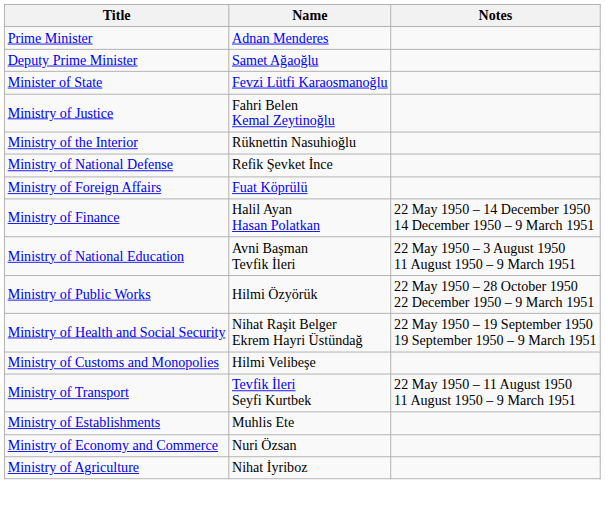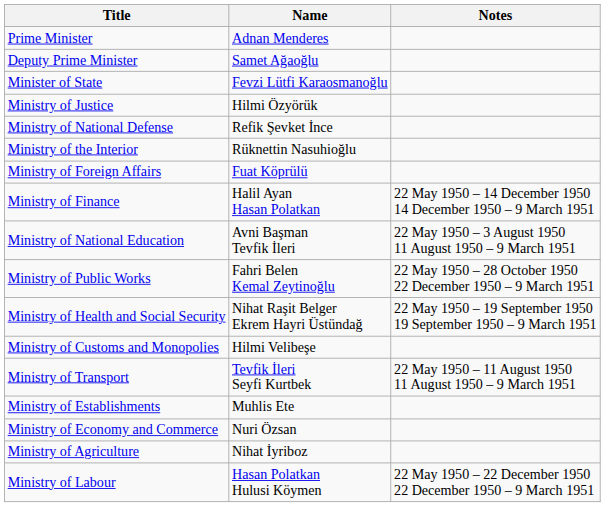 <table class="wikitable">
 <tr>
 <th>Title</th>
 <th>Name</th>
 <th>Notes</th>
 </tr>
 <tr>
 <td><a href='#'>Prime Minister</a></td>
 <td><a href='#'>Adnan Menderes</a></td>
 <td></td>
 </tr>
 <tr>
 <td><a href='#'>Deputy Prime Minister</a></td>
 <td><a href='#'>Samet Ağaoğlu</a></td>
 <td></td>
 </tr>
 <tr>
 <td><a href='#'>Minister of State</a></td>
 <td><a href='#'>Fevzi Lütfi Karaosmanoğlu</a></td>
 <td></td>
 </tr>
 <tr>
 <td><a href='#'>Ministry of Justice</a></td>
-<td>Fahri Belen<br><a href='#'>Kemal Zeytinoğlu</a></td>
+<td>Hilmi Özyörük</td>
+<td></td>
+</tr>
+<tr>
+<td><a href='#'>Ministry of National Defense</a></td>
+<td>Refik Şevket İnce</td>
 <td></td>
 </tr>
 <tr>
 <td><a href='#'>Ministry of the Interior</a></td>
 <td>Rüknettin Nasuhioğlu</td>
-<td></td>
-</tr>
-<tr>
-<td><a href='#'>Ministry of National Defense</a></td>
-<td>Refik Şevket İnce</td>
 <td></td>
 </tr>
 <tr>
 <td><a href='#'>Ministry of Foreign Affairs</a></td>
 <td><a href='#'>Fuat Köprülü</a></td>
 <td></td>
 </tr>
 <tr>
 <td><a href='#'>Ministry of Finance</a></td>
 <td>Halil Ayan<br><a href='#'>Hasan Polatkan</a></td>
 <td>22 May 1950 – 14 December 1950<br>14 December 1950 – 9 March 1951</td>
 </tr>
 <tr>
 <td><a href='#'>Ministry of National Education</a></td>
 <td>Avni Başman<br> Tevfik İleri</td>
 <td>22 May 1950 – 3 August 1950<br>11 August 1950 – 9 March 1951</td>
 </tr>
 <tr>
 <td><a href='#'>Ministry of Public Works</a></td>
-<td>Hilmi Özyörük</td>
+<td>Fahri Belen<br><a href='#'>Kemal Zeytinoğlu</a></td>
 <td>22 May 1950 – 28 October 1950<br>22 December 1950 – 9 March 1951</td>
 </tr>
 <tr>
 <td><a href='#'>Ministry of Health and Social Security</a></td>
 <td>Nihat Raşit Belger<br>Ekrem Hayri Üstündağ</td>
 <td>22 May 1950 – 19 September 1950<br> 19 September 1950 – 9 March 1951</td>
 </tr>
 <tr>
 <td><a href='#'>Ministry of Customs and Monopolies</a></td>
 <td>Hilmi Velibeşe</td>
 <td></td>
 </tr>
 <tr>
 <td><a href='#'>Ministry of Transport</a></td>
 <td><a href='#'>Tevfik İleri</a><br> Seyfi Kurtbek</td>
 <td>22 May 1950 – 11 August 1950<br>11 August 1950 – 9 March 1951</td>
 </tr>
 <tr>
 <td><a href='#'>Ministry of Establishments</a></td>
 <td>Muhlis Ete</td>
 <td></td>
 </tr>
 <tr>
 <td><a href='#'>Ministry of Economy and Commerce</a></td>
 <td>Nuri Özsan</td>
 <td></td>
 </tr>
 <tr>
 <td><a href='#'>Ministry of Agriculture</a></td>
 <td>Nihat İyriboz</td>
 <td></td>
 </tr>
+<tr>
+<td><a href='#'>Ministry of Labour</a></td>
+<td><a href='#'>Hasan Polatkan</a><br>Hulusi Köymen</td>
+<td>22 May 1950 – 22 December 1950<br>22 December 1950 – 9 March 1951</td>
+</tr>
 </table>
